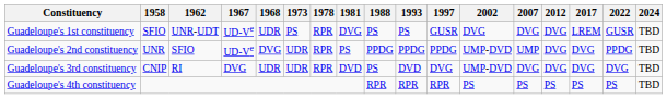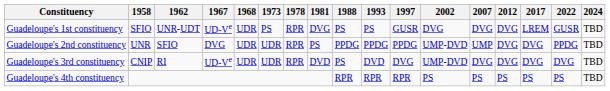 <table class="wikitable">
 <tr>
 <th>Constituency</th>
 <th>1958</th>
 <th>1962</th>
 <th>1967</th>
 <th>1968</th>
 <th>1973</th>
 <th>1978</th>
 <th>1981</th>
 <th>1988</th>
 <th>1993</th>
 <th>1997</th>
 <th>2002</th>
 <th>2007</th>
 <th>2012</th>
 <th>2017</th>
 <th>2022</th>
 <th>2024</th>
 </tr>
 <tr>
 <td><a href='#'>Guadeloupe's 1st constituency</a></td>
 <td bgcolor=><a href='#'>SFIO</a></td>
 <td bgcolor=><a href='#'>UNR</a>-<a href='#'>UDT</a></td>
 <td bgcolor=><a href='#'>UD-V<sup>e</sup></a></td>
 <td bgcolor=><a href='#'>UDR</a></td>
 <td bgcolor=><a href='#'>PS</a></td>
 <td bgcolor=><a href='#'>RPR</a></td>
 <td bgcolor=><a href='#'>DVG</a></td>
 <td bgcolor=><a href='#'>PS</a></td>
 <td bgcolor=><a href='#'>PS</a></td>
 <td bgcolor=><a href='#'>GUSR</a></td>
 <td bgcolor=><a href='#'>DVG</a></td>
 <td bgcolor=><a href='#'>DVG</a></td>
 <td bgcolor=><a href='#'>DVG</a></td>
 <td bgcolor=><a href='#'>LREM</a></td>
 <td bgcolor=><a href='#'>GUSR</a></td>
 <td>TBD</td>
 </tr>
 <tr>
 <td><a href='#'>Guadeloupe's 2nd constituency</a></td>
 <td bgcolor=><a href='#'>UNR</a></td>
 <td bgcolor=><a href='#'>SFIO</a></td>
-<td bgcolor=><a href='#'>UD-V<sup>e</sup></a></td>
 <td bgcolor=><a href='#'>DVG</a></td>
+<td bgcolor=><a href='#'>UDR</a></td>
 <td bgcolor=><a href='#'>UDR</a></td>
 <td bgcolor=><a href='#'>RPR</a></td>
 <td bgcolor=><a href='#'>PS</a></td>
 <td bgcolor=><a href='#'>PPDG</a></td>
 <td bgcolor=><a href='#'>PPDG</a></td>
 <td bgcolor=><a href='#'>PPDG</a></td>
 <td bgcolor=><a href='#'>UMP</a>-<a href='#'>DVD</a></td>
 <td bgcolor=><a href='#'>UMP</a></td>
 <td bgcolor=><a href='#'>DVG</a></td>
 <td bgcolor=><a href='#'>DVG</a></td>
 <td bgcolor=><a href='#'>PPDG</a></td>
 <td>TBD</td>
 </tr>
 <tr>
 <td><a href='#'>Guadeloupe's 3rd constituency</a></td>
 <td bgcolor=><a href='#'>CNIP</a></td>
 <td bgcolor=><a href='#'>RI</a></td>
-<td bgcolor=><a href='#'>DVG</a></td>
+<td bgcolor=><a href='#'>UD-V<sup>e</sup></a></td>
 <td bgcolor=><a href='#'>UDR</a></td>
 <td bgcolor=><a href='#'>UDR</a></td>
 <td bgcolor=><a href='#'>RPR</a></td>
 <td bgcolor=><a href='#'>DVD</a></td>
 <td bgcolor=><a href='#'>PS</a></td>
 <td bgcolor=><a href='#'>DVD</a></td>
 <td bgcolor=><a href='#'>DVG</a></td>
 <td bgcolor=><a href='#'>UMP</a>-<a href='#'>DVD</a></td>
 <td bgcolor=><a href='#'>DVG</a></td>
 <td bgcolor=><a href='#'>DVG</a></td>
 <td bgcolor=><a href='#'>DVG</a></td>
 <td bgcolor=><a href='#'>DVG</a></td>
 <td>TBD</td>
 </tr>
 <tr>
 <td><a href='#'>Guadeloupe's 4th constituency</a></td>
 <td colspan="7"></td>
 <td bgcolor=><a href='#'>RPR</a></td>
 <td bgcolor=><a href='#'>RPR</a></td>
 <td bgcolor=><a href='#'>RPR</a></td>
 <td bgcolor=><a href='#'>PS</a></td>
 <td bgcolor=><a href='#'>PS</a></td>
 <td bgcolor=><a href='#'>PS</a></td>
 <td bgcolor=><a href='#'>PS</a></td>
 <td bgcolor=><a href='#'>PS</a></td>
 <td>TBD</td>
 </tr>
 </table>
